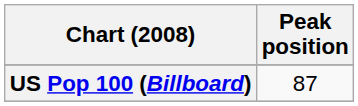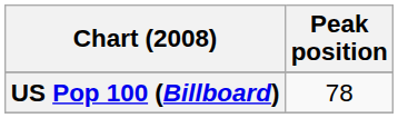 <table class="wikitable plainrowheaders sortable" style="text-align:center;">
 <tr>
 <th scope="col">Chart (2008)</th>
 <th scope="col">Peak<br>position</th>
 </tr>
 <tr>
 </tr>
 <tr>
 </tr>
 <tr>
 <th scope="row">US <a href='#'>Pop 100</a> (<a href='#'><em>Billboard</em></a>)</th>
-<td>87</td>
+<td>78</td>
 </tr>
 <tr>
 </tr>
 <tr>
 </tr>
 </table>
